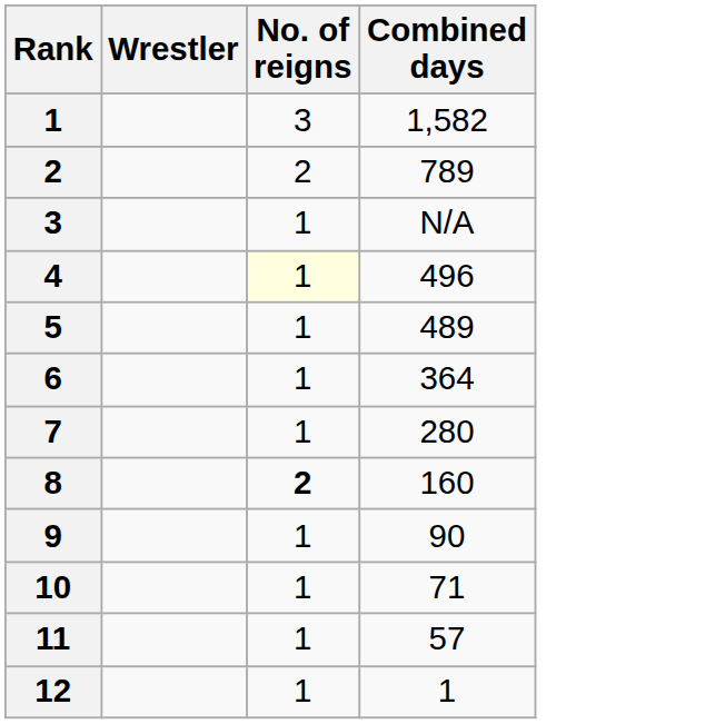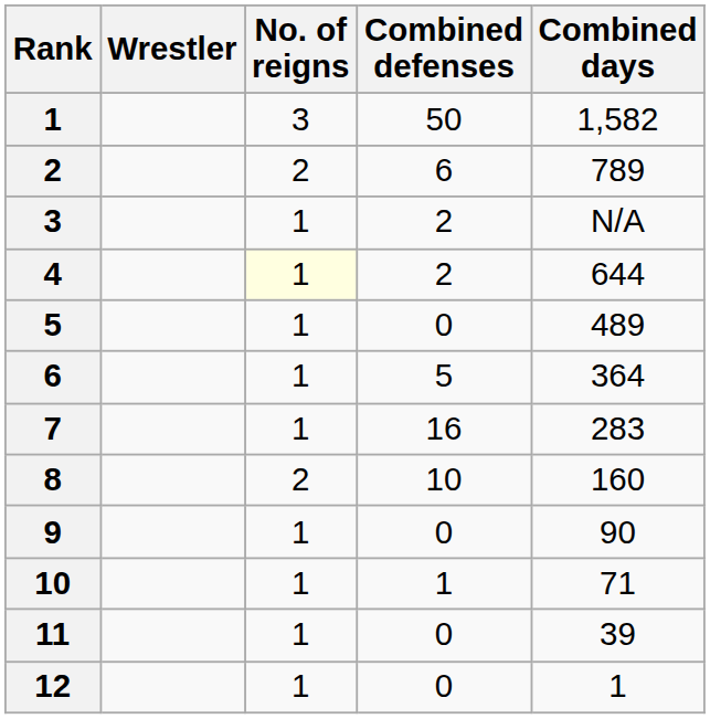 <table class="wikitable sortable" style="text-align: center">
 <tr>
 <th>Rank</th>
 <th>Wrestler</th>
 <th>No. of<br>reigns</th>
+<th>Combined<br>defenses</th>
 <th>Combined<br>days</th>
 </tr>
 <tr>
 <th>1</th>
 <td></td>
 <td>3</td>
+<td>50</td>
 <td>1,582</td>
 </tr>
 <tr>
 <th>2</th>
 <td></td>
 <td>2</td>
+<td>6</td>
 <td>789</td>
 </tr>
 <tr>
 <th>3</th>
 <td></td>
 <td>1</td>
+<td>2</td>
 <td>N/A</td>
 </tr>
 <tr>
 <th>4</th>
 <td></td>
 <td style="background: lightyellow;">1</td>
-<td>496</td>
+<td>2</td>
+<td>644</td>
 </tr>
 <tr>
 <th>5</th>
 <td></td>
 <td>1</td>
+<td>0</td>
 <td>489</td>
 </tr>
 <tr>
 <th>6</th>
 <td></td>
 <td>1</td>
+<td>5</td>
 <td>364</td>
 </tr>
 <tr>
 <th>7</th>
 <td></td>
 <td>1</td>
-<td>280</td>
+<td>16</td>
+<td>283</td>
 </tr>
 <tr>
 <th>8</th>
 <td></td>
-<td><strong>2</strong></td>
+<td>2</td>
+<td>10</td>
 <td>160</td>
 </tr>
 <tr>
 <th>9</th>
 <td></td>
 <td>1</td>
+<td>0</td>
 <td>90</td>
 </tr>
 <tr>
 <th>10</th>
 <td></td>
+<td>1</td>
 <td>1</td>
 <td>71</td>
 </tr>
 <tr>
 <th>11</th>
 <td></td>
 <td>1</td>
-<td>57</td>
+<td>0</td>
+<td>39</td>
 </tr>
 <tr>
 <th>12</th>
 <td></td>
 <td>1</td>
+<td>0</td>
 <td>1</td>
 </tr>
 </table>
